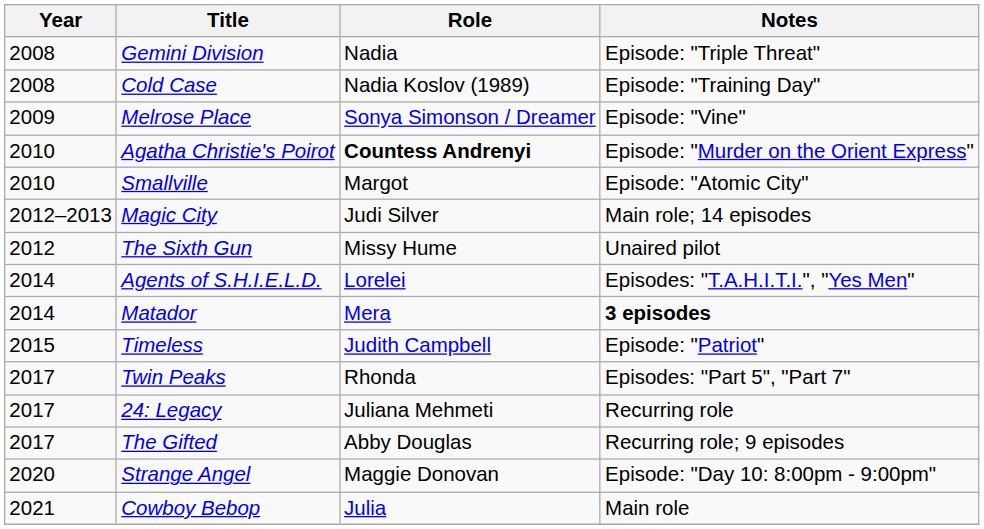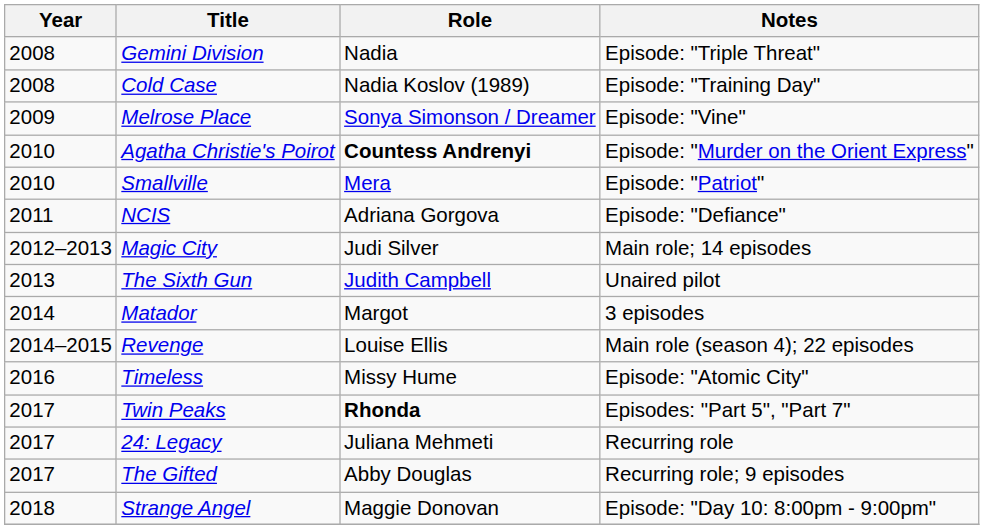 <table class="wikitable sortable">
 <tr>
 <th>Year</th>
 <th>Title</th>
 <th>Role</th>
 <th class="unsortable">Notes</th>
 </tr>
 <tr>
 <td>2008</td>
 <td><em><a href='#'>Gemini Division</a></em></td>
 <td>Nadia</td>
 <td>Episode: "Triple Threat"</td>
 </tr>
 <tr>
 <td>2008</td>
 <td><em><a href='#'>Cold Case</a></em></td>
 <td>Nadia Koslov (1989)</td>
 <td>Episode: "Training Day"</td>
 </tr>
 <tr>
 <td>2009</td>
 <td><em><a href='#'>Melrose Place</a></em></td>
 <td><a href='#'>Sonya Simonson / Dreamer</a></td>
 <td>Episode: "Vine"</td>
 </tr>
 <tr>
 <td>2010</td>
 <td><em><a href='#'>Agatha Christie's Poirot</a></em></td>
 <td><strong>Countess Andrenyi</strong></td>
 <td>Episode: "<a href='#'>Murder on the Orient Express</a>"</td>
 </tr>
 <tr>
 <td>2010</td>
 <td><em><a href='#'>Smallville</a></em></td>
-<td>Margot</td>
-<td>Episode: "Atomic City"</td>
+<td><a href='#'>Mera</a></td>
+<td>Episode: "<a href='#'>Patriot</a>"</td>
+</tr>
+<tr>
+<td>2011</td>
+<td><em><a href='#'>NCIS</a></em></td>
+<td>Adriana Gorgova</td>
+<td>Episode: "Defiance"</td>
 </tr>
 <tr>
 <td>2012–2013</td>
 <td><em><a href='#'>Magic City</a></em></td>
 <td>Judi Silver</td>
 <td>Main role; 14 episodes</td>
 </tr>
 <tr>
-<td>2012</td>
+<td>2013</td>
 <td><em><a href='#'>The Sixth Gun</a></em></td>
-<td>Missy Hume</td>
+<td><a href='#'>Judith Campbell</a></td>
 <td>Unaired pilot</td>
 </tr>
 <tr>
 <td>2014</td>
-<td><em><a href='#'>Agents of S.H.I.E.L.D.</a></em></td>
-<td><a href='#'>Lorelei</a></td>
-<td>Episodes: "<a href='#'>T.A.H.I.T.I.</a>", "<a href='#'>Yes Men</a>"</td>
+<td><em><a href='#'>Matador</a></em></td>
+<td>Margot</td>
+<td>3 episodes</td>
 </tr>
 <tr>
-<td>2014</td>
-<td><em><a href='#'>Matador</a></em></td>
-<td><a href='#'>Mera</a></td>
-<td><strong>3 episodes</strong></td>
+<td>2014–2015</td>
+<td><em><a href='#'>Revenge</a></em></td>
+<td>Louise Ellis</td>
+<td>Main role (season 4); 22 episodes</td>
 </tr>
 <tr>
-<td>2015</td>
+<td>2016</td>
 <td><em><a href='#'>Timeless</a></em></td>
-<td><a href='#'>Judith Campbell</a></td>
-<td>Episode: "<a href='#'>Patriot</a>"</td>
+<td>Missy Hume</td>
+<td>Episode: "Atomic City"</td>
 </tr>
 <tr>
 <td>2017</td>
 <td><em><a href='#'>Twin Peaks</a></em></td>
-<td>Rhonda</td>
+<td><strong>Rhonda</strong></td>
 <td>Episodes: "Part 5", "Part 7"</td>
 </tr>
 <tr>
 <td>2017</td>
 <td><em><a href='#'>24: Legacy</a></em></td>
 <td>Juliana Mehmeti</td>
 <td>Recurring role</td>
 </tr>
 <tr>
 <td>2017</td>
 <td><em><a href='#'>The Gifted</a></em></td>
 <td>Abby Douglas</td>
 <td>Recurring role; 9 episodes</td>
 </tr>
 <tr>
-<td>2020</td>
+<td>2018</td>
 <td><em><a href='#'>Strange Angel</a></em></td>
 <td>Maggie Donovan</td>
 <td>Episode: "Day 10: 8:00pm - 9:00pm"</td>
 </tr>
 <tr>
-<td>2021</td>
-<td><a href='#'><em>Cowboy Bebop</em></a></td>
-<td><a href='#'>Julia</a></td>
-<td>Main role</td>
-</tr>
-<tr>
 </tr>
 </table>
